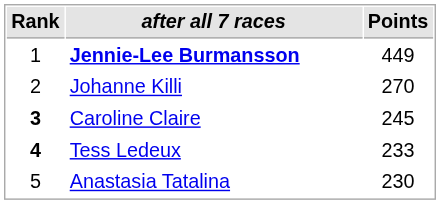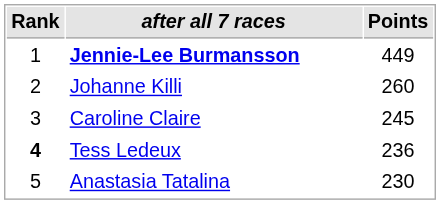 <table cellspacing="1" cellpadding="3" style="border:1px solid #aaa; font-size:86%;">
 <tr style="background:#e4e4e4;">
 <th style="border-bottom:1px solid #aaa; width:10px;">Rank</th>
 <th style="border-bottom:1px solid #aaa; width:200px;"><em>after all 7 races</em></th>
 <th style="border-bottom:1px solid #aaa; width:20px;">Points</th>
 </tr>
 <tr>
 <td align=center>1</td>
 <td> <strong><a href='#'>Jennie-Lee Burmansson</a></strong></td>
 <td align=center>449</td>
 </tr>
 <tr>
 <td align=center>2</td>
 <td> <a href='#'>Johanne Killi</a></td>
-<td align=center>270</td>
+<td align=center>260</td>
 </tr>
 <tr>
-<td align=center><strong>3</strong></td>
+<td align=center>3</td>
 <td> <a href='#'>Caroline Claire</a></td>
 <td align=center>245</td>
 </tr>
 <tr>
 <td align=center><strong>4</strong></td>
 <td> <a href='#'>Tess Ledeux</a></td>
-<td align=center>233</td>
+<td align=center>236</td>
 </tr>
 <tr>
 <td align=center>5</td>
 <td> <a href='#'>Anastasia Tatalina</a></td>
 <td align=center>230</td>
 </tr>
 </table>
